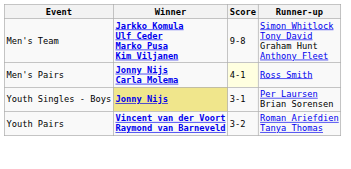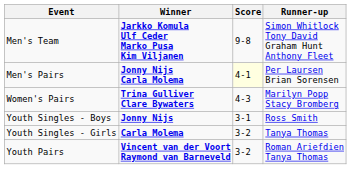 <table class="wikitable">
 <tr>
 <th>Event</th>
 <th>Winner</th>
 <th>Score</th>
 <th>Runner-up</th>
 </tr>
 <tr>
 <td>Men's Team</td>
 <td> <strong><a href='#'>Jarkko Komula</a><br><a href='#'>Ulf Ceder</a><br><a href='#'>Marko Pusa</a><br><a href='#'>Kim Viljanen</a></strong></td>
 <td>9-8</td>
 <td> <a href='#'>Simon Whitlock</a><br><a href='#'>Tony David</a><br>Graham Hunt<br><a href='#'>Anthony Fleet</a></td>
 </tr>
 <tr>
 <td>Men's Pairs</td>
 <td> <strong><a href='#'>Jonny Nijs</a><br><a href='#'>Carla Molema</a></strong></td>
 <td style="background: lightyellow;">4-1</td>
+<td> <a href='#'>Per Laursen</a><br>Brian Sorensen</td>
+</tr>
+<tr>
+<td>Women's Pairs</td>
+<td> <strong><a href='#'>Trina Gulliver</a><br><a href='#'>Clare Bywaters</a></strong></td>
+<td>4-3</td>
+<td> <a href='#'>Marilyn Popp</a><br><a href='#'>Stacy Bromberg</a></td>
+</tr>
+<tr>
+<td>Youth Singles - Boys</td>
+<td> <strong><a href='#'>Jonny Nijs</a></strong></td>
+<td>3-1</td>
 <td> <a href='#'>Ross Smith</a></td>
 </tr>
 <tr>
-<td>Youth Singles - Boys</td>
-<td style="background: khaki;"> <strong><a href='#'>Jonny Nijs</a></strong></td>
-<td>3-1</td>
-<td> <a href='#'>Per Laursen</a><br>Brian Sorensen</td>
+<td>Youth Singles - Girls</td>
+<td> <strong><a href='#'>Carla Molema</a></strong></td>
+<td>3-2</td>
+<td> <a href='#'>Tanya Thomas</a></td>
 </tr>
 <tr>
 <td>Youth Pairs</td>
 <td> <strong><a href='#'>Vincent van der Voort</a><br><a href='#'>Raymond van Barneveld</a></strong></td>
 <td>3-2</td>
 <td> <a href='#'>Roman Ariefdien</a><br><a href='#'>Tanya Thomas</a></td>
 </tr>
 </table>
